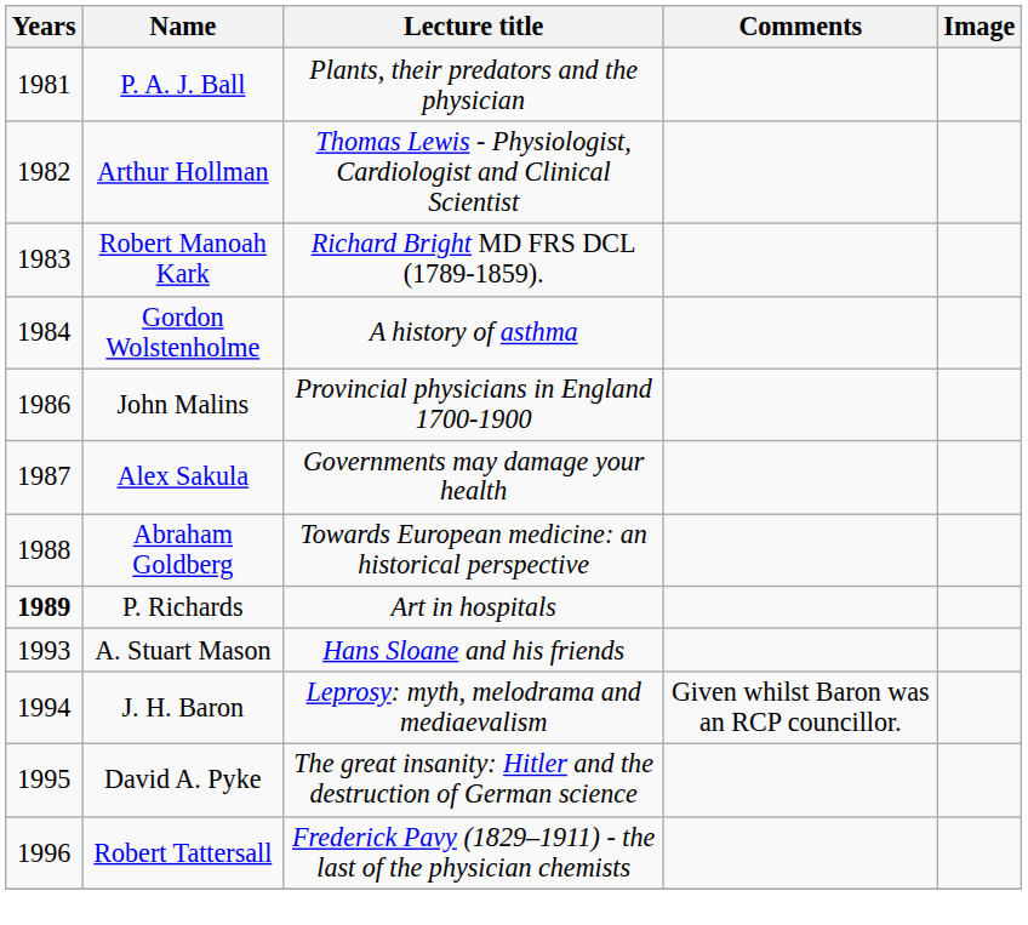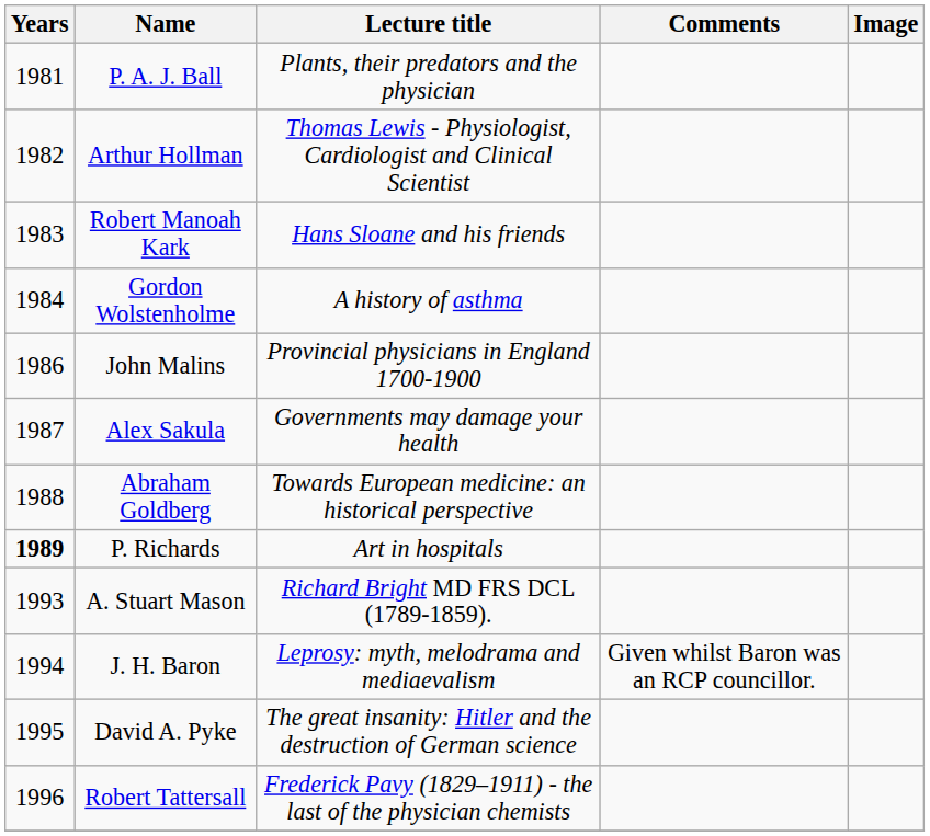 <table class="wikitable sortable sticky-header" style=text-align:center;>
 <tr>
 <th>Years</th>
 <th>Name</th>
 <th>Lecture title</th>
 <th>Comments</th>
 <th>Image</th>
 </tr>
 <tr>
 <td>1981</td>
 <td><a href='#'>P. A. J. Ball</a></td>
 <td><em>Plants, their predators and the physician</em></td>
 <td></td>
 <td></td>
 </tr>
 <tr>
 <td>1982</td>
 <td><a href='#'>Arthur Hollman</a></td>
 <td><em><a href='#'>Thomas Lewis</a> - Physiologist, Cardiologist and Clinical Scientist</em></td>
 <td></td>
 <td></td>
 </tr>
 <tr>
 <td>1983</td>
 <td><a href='#'>Robert Manoah Kark</a></td>
-<td><em><a href='#'>Richard Bright</a></em> MD FRS DCL (1789-1859).</td>
+<td><em><a href='#'>Hans Sloane</a> and his friends</em></td>
 <td></td>
 <td></td>
 </tr>
 <tr>
 <td>1984</td>
 <td><a href='#'>Gordon Wolstenholme</a></td>
 <td><em>A history of <a href='#'>asthma</a></em></td>
 <td></td>
 <td></td>
 </tr>
 <tr>
 <td>1986</td>
 <td>John Malins</td>
 <td><em>Provincial physicians in England 1700-1900</em></td>
 <td></td>
 <td></td>
 </tr>
 <tr>
 <td>1987</td>
 <td><a href='#'>Alex Sakula</a></td>
 <td><em>Governments may damage your health</em></td>
 <td></td>
 <td></td>
 </tr>
 <tr>
 <td>1988</td>
 <td><a href='#'>Abraham Goldberg</a></td>
 <td><em>Towards European medicine: an historical perspective</em></td>
 <td></td>
 <td></td>
 </tr>
 <tr>
 <td><strong>1989</strong></td>
 <td>P. Richards</td>
 <td><em>Art in hospitals</em></td>
 <td></td>
 <td></td>
 </tr>
 <tr>
 <td>1993</td>
 <td>A. Stuart Mason</td>
-<td><em><a href='#'>Hans Sloane</a> and his friends</em></td>
+<td><em><a href='#'>Richard Bright</a></em> MD FRS DCL (1789-1859).</td>
 <td></td>
 <td></td>
 </tr>
 <tr>
 <td>1994</td>
 <td>J. H. Baron</td>
 <td><em><a href='#'>Leprosy</a>: myth, melodrama and mediaevalism</em></td>
 <td>Given whilst Baron was an RCP councillor.</td>
 <td></td>
 </tr>
 <tr>
 <td>1995</td>
 <td>David A. Pyke</td>
 <td><em>The great insanity: <a href='#'>Hitler</a> and the destruction of German science</em></td>
 <td></td>
 <td></td>
 </tr>
 <tr>
 <td>1996</td>
 <td><a href='#'>Robert Tattersall</a></td>
 <td><em><a href='#'>Frederick Pavy</a> (1829–1911) - the last of the physician chemists</em></td>
 <td></td>
 <td></td>
 </tr>
 <tr>
 </tr>
 </table>
